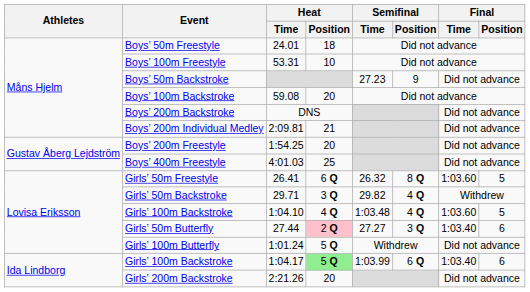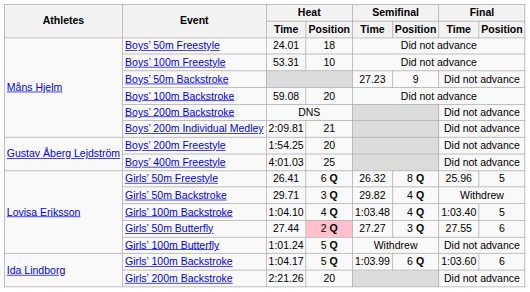 <table class="wikitable" border="1" style="font-size:90%">
 <tr>
 <th rowspan=2>Athletes</th>
 <th rowspan=2>Event</th>
 <th colspan=2>Heat</th>
 <th colspan=2>Semifinal</th>
 <th colspan=2>Final</th>
 </tr>
 <tr>
 <th>Time</th>
 <th>Position</th>
 <th>Time</th>
 <th>Position</th>
 <th>Time</th>
 <th>Position</th>
 </tr>
 <tr>
 <td rowspan=6><a href='#'>Måns Hjelm</a></td>
 <td><a href='#'>Boys’ 50m Freestyle</a></td>
 <td align=center>24.01</td>
 <td align=center>18</td>
 <td colspan="4" align=center>Did not advance</td>
 </tr>
 <tr>
 <td><a href='#'>Boys’ 100m Freestyle</a></td>
 <td align=center>53.31</td>
 <td align=center>10</td>
 <td colspan="4" align=center>Did not advance</td>
 </tr>
 <tr>
 <td><a href='#'>Boys’ 50m Backstroke</a></td>
 <td colspan=2 bgcolor=#DCDCDC></td>
 <td align=center>27.23</td>
 <td align=center>9</td>
 <td colspan="2" align=center>Did not advance</td>
 </tr>
 <tr>
 <td><a href='#'>Boys’ 100m Backstroke</a></td>
 <td align=center>59.08</td>
 <td align=center>20</td>
 <td colspan="4" align=center>Did not advance</td>
 </tr>
 <tr>
 <td><a href='#'>Boys’ 200m Backstroke</a></td>
 <td colspan="2" align=center>DNS</td>
 <td colspan=2 bgcolor=#DCDCDC></td>
 <td colspan="2" align=center>Did not advance</td>
 </tr>
 <tr>
 <td><a href='#'>Boys’ 200m Individual Medley</a></td>
 <td align=center>2:09.81</td>
 <td align=center>21</td>
 <td colspan=2 bgcolor=#DCDCDC></td>
 <td colspan="2" align=center>Did not advance</td>
 </tr>
 <tr>
 <td rowspan=2><a href='#'>Gustav Åberg Lejdström</a></td>
 <td><a href='#'>Boys’ 200m Freestyle</a></td>
 <td align=center>1:54.25</td>
 <td align=center>20</td>
 <td colspan=2 bgcolor=#DCDCDC></td>
 <td colspan="2" align=center>Did not advance</td>
 </tr>
 <tr>
 <td><a href='#'>Boys’ 400m Freestyle</a></td>
 <td align=center>4:01.03</td>
 <td align=center>25</td>
 <td colspan=2 bgcolor=#DCDCDC></td>
 <td colspan="2" align=center>Did not advance</td>
 </tr>
 <tr>
 <td rowspan=5><a href='#'>Lovisa Eriksson</a></td>
 <td><a href='#'>Girls’ 50m Freestyle</a></td>
 <td align=center>26.41</td>
 <td align=center>6 <strong>Q</strong></td>
 <td align=center>26.32</td>
 <td align=center>8 <strong>Q</strong></td>
-<td align=center>1:03.60</td>
+<td align=center>25.96</td>
 <td align=center>5</td>
 </tr>
 <tr>
 <td><a href='#'>Girls’ 50m Backstroke</a></td>
 <td align=center>29.71</td>
 <td align=center>3 <strong>Q</strong></td>
 <td align=center>29.82</td>
 <td align=center>4 <strong>Q</strong></td>
 <td colspan="2" align=center>Withdrew</td>
 </tr>
 <tr>
 <td><a href='#'>Girls’ 100m Backstroke</a></td>
 <td align=center>1:04.10</td>
 <td align=center>4 <strong>Q</strong></td>
 <td align=center>1:03.48</td>
 <td align=center>4 <strong>Q</strong></td>
-<td align=center>1:03.60</td>
+<td align=center>1:03.40</td>
 <td align=center>5</td>
 </tr>
 <tr>
 <td><a href='#'>Girls’ 50m Butterfly</a></td>
 <td align=center>27.44</td>
 <td align=center style="background: pink;">2 <strong>Q</strong></td>
 <td align=center>27.27</td>
 <td align=center>3 <strong>Q</strong></td>
-<td align=center>1:03.40</td>
+<td align=center>27.55</td>
 <td align=center>6</td>
 </tr>
 <tr>
 <td><a href='#'>Girls’ 100m Butterfly</a></td>
 <td align=center>1:01.24</td>
 <td align=center>5 <strong>Q</strong></td>
 <td colspan="2" align=center>Withdrew</td>
 <td colspan="2" align=center>Did not advance</td>
 </tr>
 <tr>
 <td rowspan=2><a href='#'>Ida Lindborg</a></td>
 <td><a href='#'>Girls’ 100m Backstroke</a></td>
 <td align=center>1:04.17</td>
-<td align=center style="background: lightgreen;">5 <strong>Q</strong></td>
+<td align=center>5 <strong>Q</strong></td>
 <td align=center>1:03.99</td>
 <td align=center>6 <strong>Q</strong></td>
-<td align=center>1:03.40</td>
+<td align=center>1:03.60</td>
 <td align=center>6</td>
 </tr>
 <tr>
 <td><a href='#'>Girls’ 200m Backstroke</a></td>
 <td align=center>2:21.26</td>
 <td align=center>20</td>
 <td colspan=2 bgcolor=#DCDCDC></td>
 <td colspan="2" align=center>Did not advance</td>
 </tr>
 </table>
